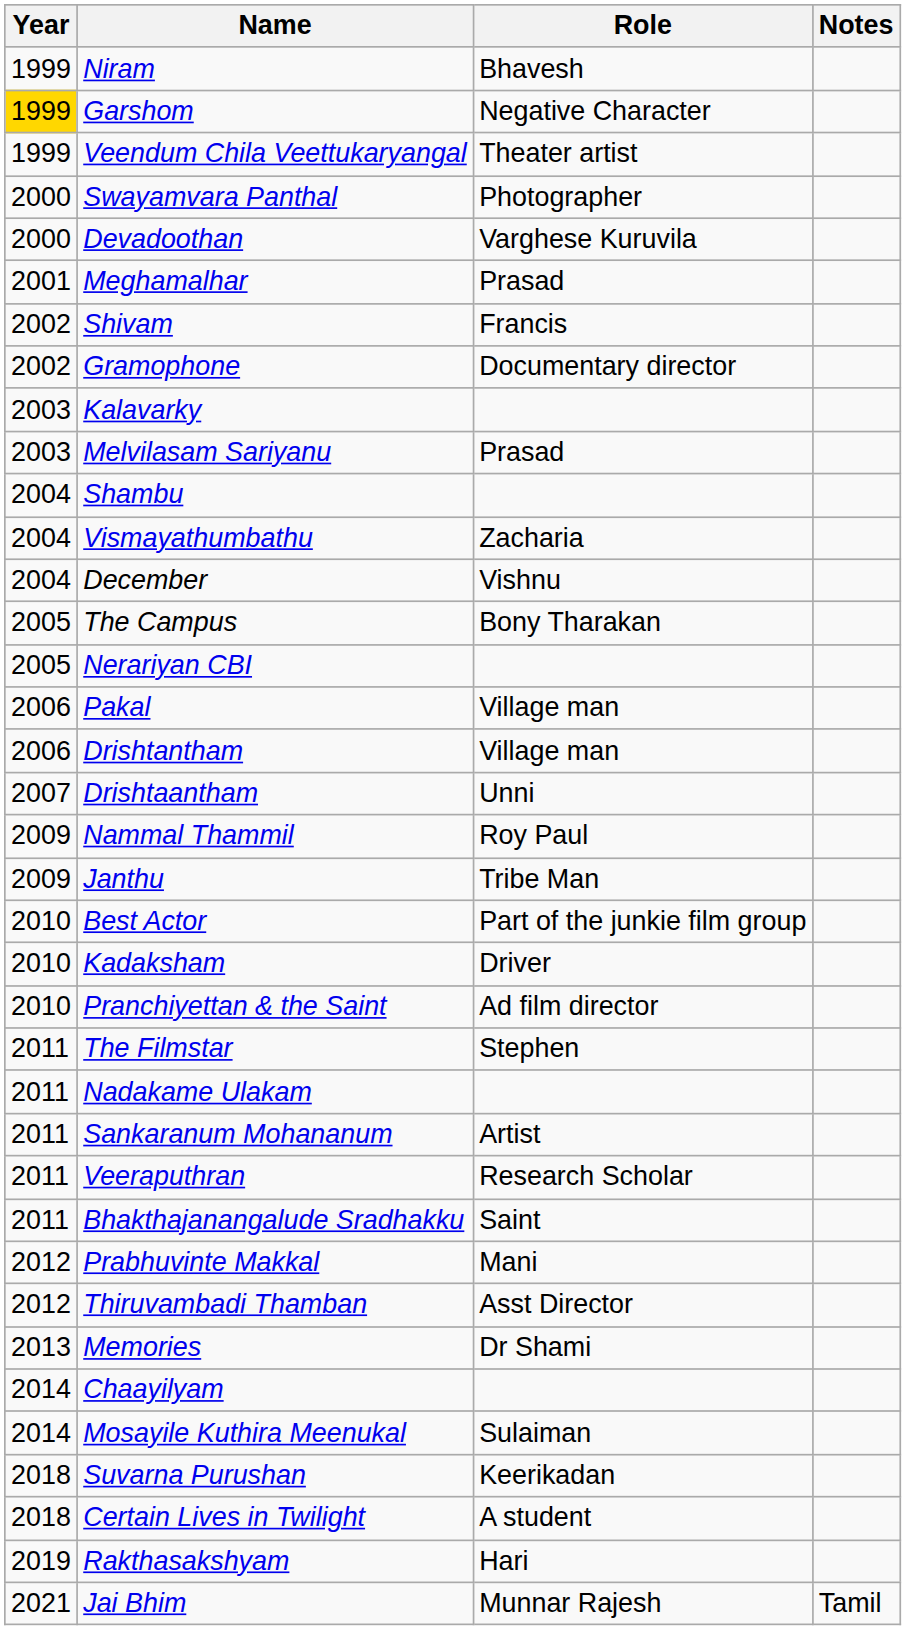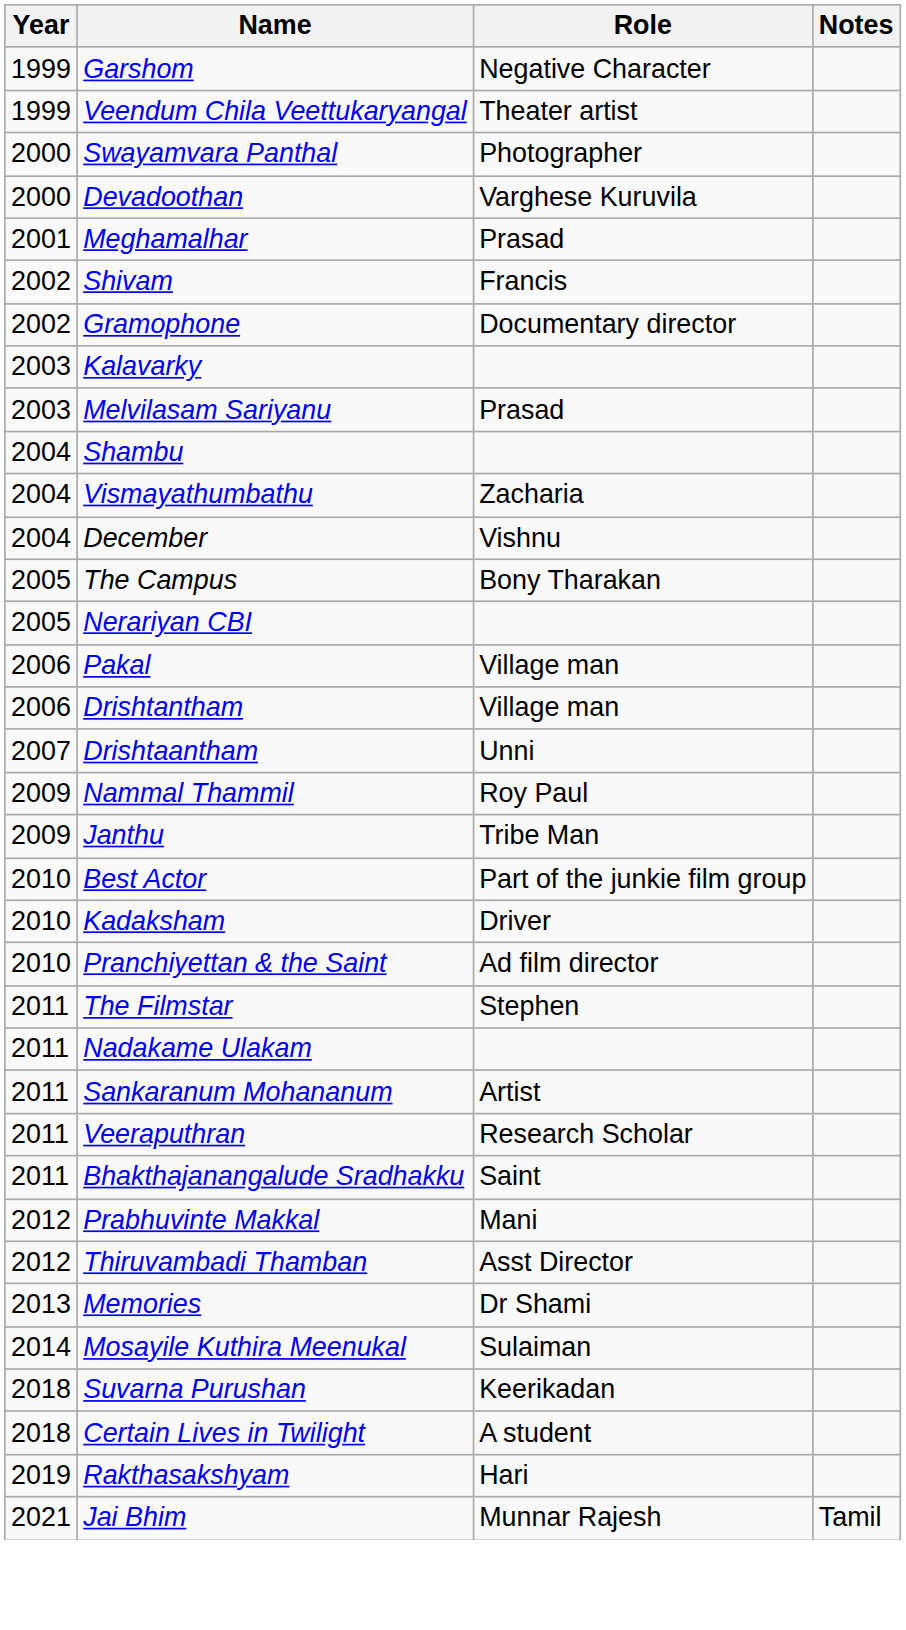 <table class="wikitable" border="1">
 <tr>
 <th>Year</th>
 <th>Name</th>
 <th>Role</th>
 <th>Notes</th>
 </tr>
 <tr>
 <td>1999</td>
-<td><em><a href='#'>Niram</a></em></td>
-<td>Bhavesh</td>
-<td></td>
-</tr>
-<tr>
-<td style="background: gold;">1999</td>
 <td><em><a href='#'>Garshom</a></em></td>
 <td>Negative Character</td>
 <td></td>
 </tr>
 <tr>
 <td>1999</td>
 <td><em><a href='#'>Veendum Chila Veettukaryangal</a></em></td>
 <td>Theater artist</td>
 <td></td>
 </tr>
 <tr>
 <td>2000</td>
 <td><em><a href='#'>Swayamvara Panthal</a></em></td>
 <td>Photographer</td>
 <td></td>
 </tr>
 <tr>
 <td>2000</td>
 <td><em><a href='#'>Devadoothan</a></em></td>
 <td>Varghese Kuruvila</td>
 <td></td>
 </tr>
 <tr>
 <td>2001</td>
 <td><em><a href='#'>Meghamalhar</a></em></td>
 <td>Prasad</td>
 <td></td>
 </tr>
 <tr>
 <td>2002</td>
 <td><em><a href='#'>Shivam</a></em></td>
 <td>Francis</td>
 <td></td>
 </tr>
 <tr>
 <td>2002</td>
 <td><em><a href='#'>Gramophone</a></em></td>
 <td>Documentary director</td>
 <td></td>
 </tr>
 <tr>
 <td>2003</td>
 <td><em><a href='#'>Kalavarky</a></em></td>
 <td></td>
 <td></td>
 </tr>
 <tr>
 <td>2003</td>
 <td><em><a href='#'>Melvilasam Sariyanu</a></em></td>
 <td>Prasad</td>
 <td></td>
 </tr>
 <tr>
 <td>2004</td>
 <td><em><a href='#'>Shambu</a></em></td>
 <td></td>
 <td></td>
 </tr>
 <tr>
 <td>2004</td>
 <td><em><a href='#'>Vismayathumbathu</a></em></td>
 <td>Zacharia</td>
 <td></td>
 </tr>
 <tr>
 <td>2004</td>
 <td><em>December</em></td>
 <td>Vishnu</td>
 <td></td>
 </tr>
 <tr>
 <td>2005</td>
 <td><em>The Campus</em></td>
 <td>Bony Tharakan</td>
 <td></td>
 </tr>
 <tr>
 <td>2005</td>
 <td><em><a href='#'>Nerariyan CBI</a></em></td>
 <td></td>
 <td></td>
 </tr>
 <tr>
 <td>2006</td>
 <td><em><a href='#'>Pakal</a></em></td>
 <td>Village man</td>
 <td></td>
 </tr>
 <tr>
 <td>2006</td>
 <td><em><a href='#'>Drishtantham</a></em></td>
 <td>Village man</td>
 <td></td>
 </tr>
 <tr>
 <td>2007</td>
 <td><em><a href='#'>Drishtaantham</a></em></td>
 <td>Unni</td>
 <td></td>
 </tr>
 <tr>
 <td>2009</td>
 <td><em><a href='#'>Nammal Thammil</a></em></td>
 <td>Roy Paul</td>
 <td></td>
 </tr>
 <tr>
 <td>2009</td>
 <td><em><a href='#'>Janthu</a></em></td>
 <td>Tribe Man</td>
 <td></td>
 </tr>
 <tr>
 <td>2010</td>
 <td><em><a href='#'>Best Actor</a></em></td>
 <td>Part of the junkie film group</td>
 <td></td>
 </tr>
 <tr>
 <td>2010</td>
 <td><em><a href='#'>Kadaksham</a></em></td>
 <td>Driver</td>
 <td></td>
 </tr>
 <tr>
 <td>2010</td>
 <td><em><a href='#'>Pranchiyettan & the Saint</a></em></td>
 <td>Ad film director</td>
 <td></td>
 </tr>
 <tr>
 <td>2011</td>
 <td><em><a href='#'>The Filmstar</a></em></td>
 <td>Stephen</td>
 <td></td>
 </tr>
 <tr>
 <td>2011</td>
 <td><em><a href='#'>Nadakame Ulakam</a></em></td>
 <td></td>
 <td></td>
 </tr>
 <tr>
 <td>2011</td>
 <td><em><a href='#'>Sankaranum Mohananum</a></em></td>
 <td>Artist</td>
 <td></td>
 </tr>
 <tr>
 <td>2011</td>
 <td><em><a href='#'>Veeraputhran</a></em></td>
 <td>Research Scholar</td>
 <td></td>
 </tr>
 <tr>
 <td>2011</td>
 <td><em><a href='#'>Bhakthajanangalude Sradhakku</a></em></td>
 <td>Saint</td>
 <td></td>
 </tr>
 <tr>
 <td>2012</td>
 <td><em><a href='#'>Prabhuvinte Makkal</a></em></td>
 <td>Mani</td>
 <td></td>
 </tr>
 <tr>
 <td>2012</td>
 <td><em><a href='#'>Thiruvambadi Thamban</a></em></td>
 <td>Asst Director</td>
 <td></td>
 </tr>
 <tr>
 <td>2013</td>
 <td><em><a href='#'>Memories</a></em></td>
 <td>Dr Shami</td>
 <td></td>
 </tr>
 <tr>
 <td>2014</td>
-<td><em><a href='#'>Chaayilyam</a></em></td>
-<td></td>
-<td></td>
-</tr>
-<tr>
-<td>2014</td>
 <td><em><a href='#'>Mosayile Kuthira Meenukal</a></em></td>
 <td>Sulaiman</td>
 <td></td>
 </tr>
 <tr>
 <td>2018</td>
 <td><em><a href='#'>Suvarna Purushan</a></em></td>
 <td>Keerikadan</td>
 <td></td>
 </tr>
 <tr>
 <td>2018</td>
 <td><em><a href='#'>Certain Lives in Twilight</a></em></td>
 <td>A student</td>
 <td></td>
 </tr>
 <tr>
 <td>2019</td>
 <td><em><a href='#'>Rakthasakshyam</a></em></td>
 <td>Hari</td>
 </tr>
 <tr>
 <td>2021</td>
 <td><em><a href='#'>Jai Bhim</a></em></td>
 <td>Munnar Rajesh</td>
 <td>Tamil</td>
 </tr>
 </table>
